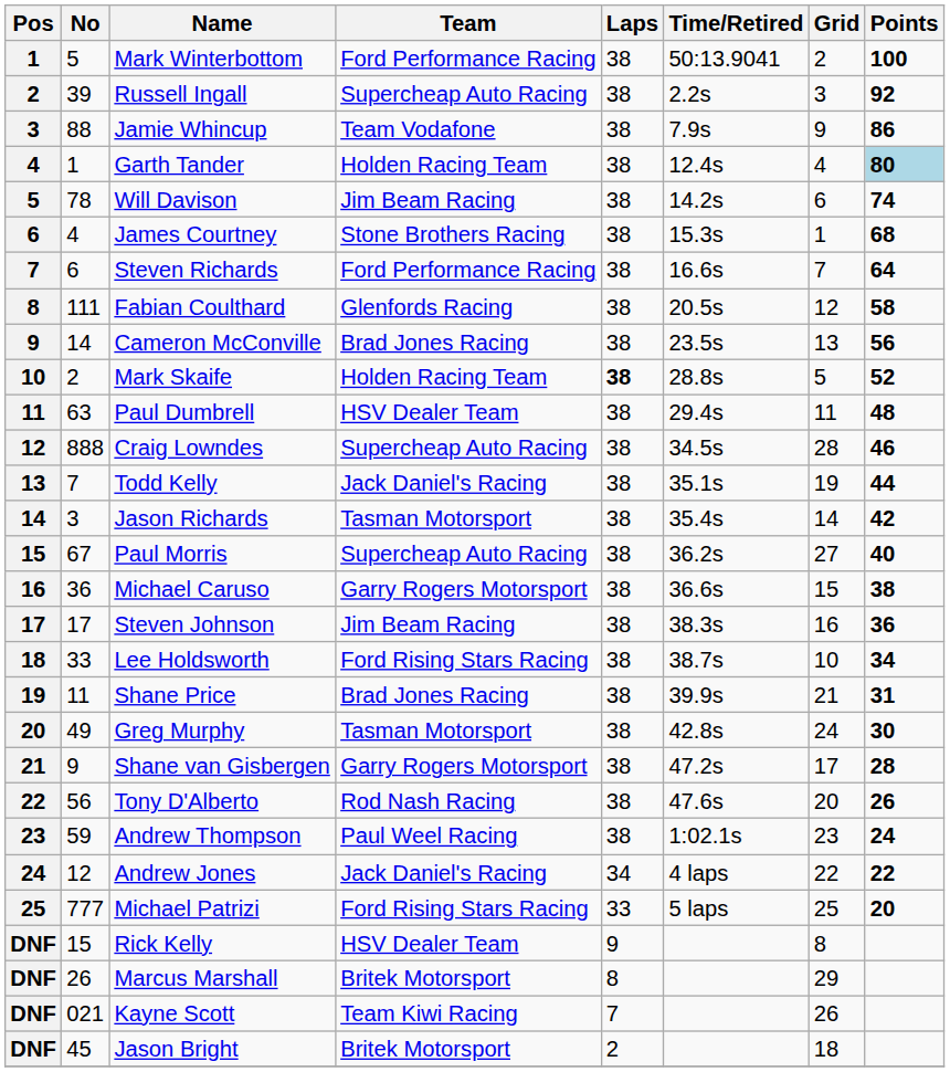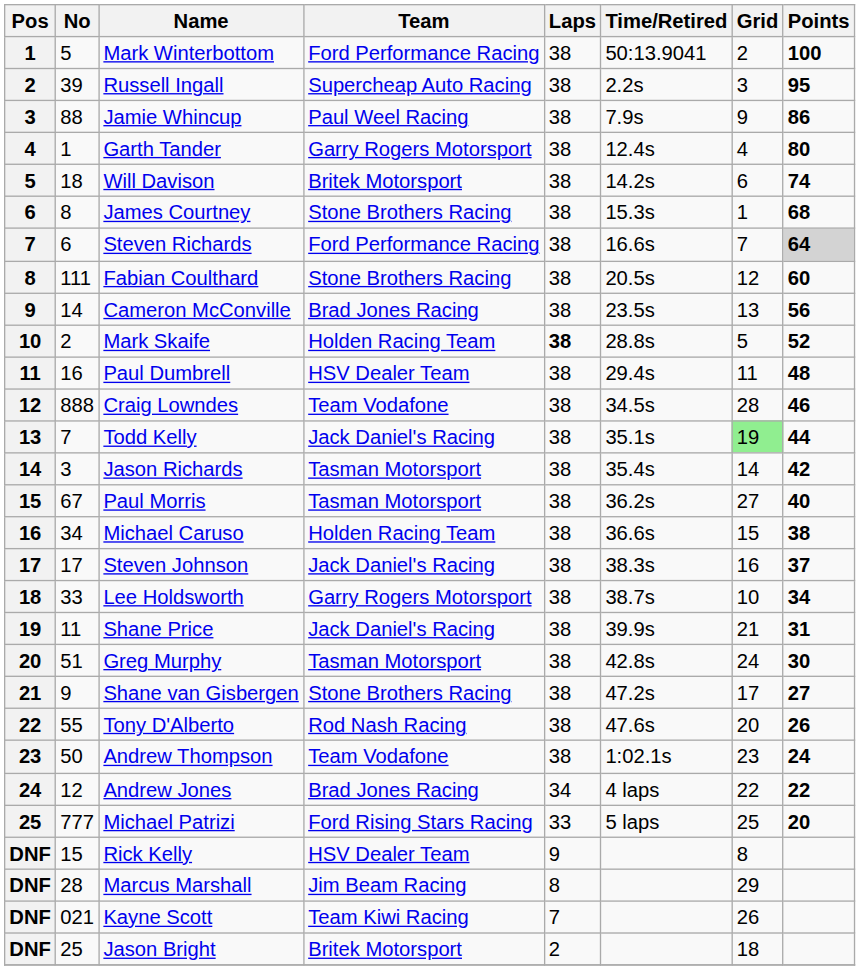 <table class="wikitable" style="font-size: 95%;">
 <tr>
 <th>Pos</th>
 <th>No</th>
 <th>Name</th>
 <th>Team</th>
 <th>Laps</th>
 <th>Time/Retired</th>
 <th>Grid</th>
 <th>Points</th>
 </tr>
 <tr>
 <th>1</th>
 <td>5</td>
 <td><a href='#'>Mark Winterbottom</a></td>
 <td><a href='#'>Ford Performance Racing</a></td>
 <td>38</td>
 <td>50:13.9041</td>
 <td>2</td>
 <td><strong>100</strong></td>
 </tr>
 <tr>
 <th>2</th>
 <td>39</td>
 <td><a href='#'>Russell Ingall</a></td>
 <td><a href='#'>Supercheap Auto Racing</a></td>
 <td>38</td>
 <td>2.2s</td>
 <td>3</td>
-<td><strong>92</strong></td>
+<td><strong>95</strong></td>
 </tr>
 <tr>
 <th>3</th>
 <td>88</td>
 <td><a href='#'>Jamie Whincup</a></td>
-<td><a href='#'>Team Vodafone</a></td>
+<td><a href='#'>Paul Weel Racing</a></td>
 <td>38</td>
 <td>7.9s</td>
 <td>9</td>
 <td><strong>86</strong></td>
 </tr>
 <tr>
 <th>4</th>
 <td>1</td>
 <td><a href='#'>Garth Tander</a></td>
-<td><a href='#'>Holden Racing Team</a></td>
+<td><a href='#'>Garry Rogers Motorsport</a></td>
 <td>38</td>
 <td>12.4s</td>
 <td>4</td>
-<td style="background: lightblue;"><strong>80</strong></td>
+<td><strong>80</strong></td>
 </tr>
 <tr>
 <th>5</th>
-<td>78</td>
+<td>18</td>
 <td><a href='#'>Will Davison</a></td>
-<td><a href='#'>Jim Beam Racing</a></td>
+<td><a href='#'>Britek Motorsport</a></td>
 <td>38</td>
 <td>14.2s</td>
 <td>6</td>
 <td><strong>74</strong></td>
 </tr>
 <tr>
 <th>6</th>
-<td>4</td>
+<td>8</td>
 <td><a href='#'>James Courtney</a></td>
 <td><a href='#'>Stone Brothers Racing</a></td>
 <td>38</td>
 <td>15.3s</td>
 <td>1</td>
 <td><strong>68</strong></td>
 </tr>
 <tr>
 <th>7</th>
 <td>6</td>
 <td><a href='#'>Steven Richards</a></td>
 <td><a href='#'>Ford Performance Racing</a></td>
 <td>38</td>
 <td>16.6s</td>
 <td>7</td>
-<td><strong>64</strong></td>
+<td style="background: lightgrey;"><strong>64</strong></td>
 </tr>
 <tr>
 <th>8</th>
 <td>111</td>
 <td><a href='#'>Fabian Coulthard</a></td>
-<td><a href='#'>Glenfords Racing</a></td>
+<td><a href='#'>Stone Brothers Racing</a></td>
 <td>38</td>
 <td>20.5s</td>
 <td>12</td>
-<td><strong>58</strong></td>
+<td><strong>60</strong></td>
 </tr>
 <tr>
 <th>9</th>
 <td>14</td>
 <td><a href='#'>Cameron McConville</a></td>
 <td><a href='#'>Brad Jones Racing</a></td>
 <td>38</td>
 <td>23.5s</td>
 <td>13</td>
 <td><strong>56</strong></td>
 </tr>
 <tr>
 <th>10</th>
 <td>2</td>
 <td><a href='#'>Mark Skaife</a></td>
 <td><a href='#'>Holden Racing Team</a></td>
 <td><strong>38</strong></td>
 <td>28.8s</td>
 <td>5</td>
 <td><strong>52</strong></td>
 </tr>
 <tr>
 <th>11</th>
-<td>63</td>
+<td>16</td>
 <td><a href='#'>Paul Dumbrell</a></td>
 <td><a href='#'>HSV Dealer Team</a></td>
 <td>38</td>
 <td>29.4s</td>
 <td>11</td>
 <td><strong>48</strong></td>
 </tr>
 <tr>
 <th>12</th>
 <td>888</td>
 <td><a href='#'>Craig Lowndes</a></td>
-<td><a href='#'>Supercheap Auto Racing</a></td>
+<td><a href='#'>Team Vodafone</a></td>
 <td>38</td>
 <td>34.5s</td>
 <td>28</td>
 <td><strong>46</strong></td>
 </tr>
 <tr>
 <th>13</th>
 <td>7</td>
 <td><a href='#'>Todd Kelly</a></td>
 <td><a href='#'>Jack Daniel's Racing</a></td>
 <td>38</td>
 <td>35.1s</td>
-<td>19</td>
+<td style="background: lightgreen;">19</td>
 <td><strong>44</strong></td>
 </tr>
 <tr>
 <th>14</th>
 <td>3</td>
 <td><a href='#'>Jason Richards</a></td>
 <td><a href='#'>Tasman Motorsport</a></td>
 <td>38</td>
 <td>35.4s</td>
 <td>14</td>
 <td><strong>42</strong></td>
 </tr>
 <tr>
 <th>15</th>
 <td>67</td>
 <td><a href='#'>Paul Morris</a></td>
-<td><a href='#'>Supercheap Auto Racing</a></td>
+<td><a href='#'>Tasman Motorsport</a></td>
 <td>38</td>
 <td>36.2s</td>
 <td>27</td>
 <td><strong>40</strong></td>
 </tr>
 <tr>
 <th>16</th>
-<td>36</td>
+<td>34</td>
 <td><a href='#'>Michael Caruso</a></td>
-<td><a href='#'>Garry Rogers Motorsport</a></td>
+<td><a href='#'>Holden Racing Team</a></td>
 <td>38</td>
 <td>36.6s</td>
 <td>15</td>
 <td><strong>38</strong></td>
 </tr>
 <tr>
 <th>17</th>
 <td>17</td>
 <td><a href='#'>Steven Johnson</a></td>
-<td><a href='#'>Jim Beam Racing</a></td>
+<td><a href='#'>Jack Daniel's Racing</a></td>
 <td>38</td>
 <td>38.3s</td>
 <td>16</td>
-<td><strong>36</strong></td>
+<td><strong>37</strong></td>
 </tr>
 <tr>
 <th>18</th>
 <td>33</td>
 <td><a href='#'>Lee Holdsworth</a></td>
-<td><a href='#'>Ford Rising Stars Racing</a></td>
+<td><a href='#'>Garry Rogers Motorsport</a></td>
 <td>38</td>
 <td>38.7s</td>
 <td>10</td>
 <td><strong>34</strong></td>
 </tr>
 <tr>
 <th>19</th>
 <td>11</td>
 <td><a href='#'>Shane Price</a></td>
-<td><a href='#'>Brad Jones Racing</a></td>
+<td><a href='#'>Jack Daniel's Racing</a></td>
 <td>38</td>
 <td>39.9s</td>
 <td>21</td>
 <td><strong>31</strong></td>
 </tr>
 <tr>
 <th>20</th>
-<td>49</td>
+<td>51</td>
 <td><a href='#'>Greg Murphy</a></td>
 <td><a href='#'>Tasman Motorsport</a></td>
 <td>38</td>
 <td>42.8s</td>
 <td>24</td>
 <td><strong>30</strong></td>
 </tr>
 <tr>
 <th>21</th>
 <td>9</td>
 <td><a href='#'>Shane van Gisbergen</a></td>
-<td><a href='#'>Garry Rogers Motorsport</a></td>
+<td><a href='#'>Stone Brothers Racing</a></td>
 <td>38</td>
 <td>47.2s</td>
 <td>17</td>
-<td><strong>28</strong></td>
+<td><strong>27</strong></td>
 </tr>
 <tr>
 <th>22</th>
-<td>56</td>
+<td>55</td>
 <td><a href='#'>Tony D'Alberto</a></td>
 <td><a href='#'>Rod Nash Racing</a></td>
 <td>38</td>
 <td>47.6s</td>
 <td>20</td>
 <td><strong>26</strong></td>
 </tr>
 <tr>
 <th>23</th>
-<td>59</td>
+<td>50</td>
 <td><a href='#'>Andrew Thompson</a></td>
-<td><a href='#'>Paul Weel Racing</a></td>
+<td><a href='#'>Team Vodafone</a></td>
 <td>38</td>
 <td>1:02.1s</td>
 <td>23</td>
 <td><strong>24</strong></td>
 </tr>
 <tr>
 <th>24</th>
 <td>12</td>
 <td><a href='#'>Andrew Jones</a></td>
-<td><a href='#'>Jack Daniel's Racing</a></td>
+<td><a href='#'>Brad Jones Racing</a></td>
 <td>34</td>
 <td> 4 laps</td>
 <td>22</td>
 <td><strong>22</strong></td>
 </tr>
 <tr>
 <th>25</th>
 <td>777</td>
 <td><a href='#'>Michael Patrizi</a></td>
 <td><a href='#'>Ford Rising Stars Racing</a></td>
 <td>33</td>
 <td> 5 laps</td>
 <td>25</td>
 <td><strong>20</strong></td>
 </tr>
 <tr>
 <th>DNF</th>
 <td>15</td>
 <td><a href='#'>Rick Kelly</a></td>
 <td><a href='#'>HSV Dealer Team</a></td>
 <td>9</td>
 <td></td>
 <td>8</td>
 <td></td>
 </tr>
 <tr>
 <th>DNF</th>
-<td>26</td>
+<td>28</td>
 <td><a href='#'>Marcus Marshall</a></td>
-<td><a href='#'>Britek Motorsport</a></td>
+<td><a href='#'>Jim Beam Racing</a></td>
 <td>8</td>
 <td></td>
 <td>29</td>
 <td></td>
 </tr>
 <tr>
 <th>DNF</th>
 <td>021</td>
 <td><a href='#'>Kayne Scott</a></td>
 <td><a href='#'>Team Kiwi Racing</a></td>
 <td>7</td>
 <td></td>
 <td>26</td>
 <td></td>
 </tr>
 <tr>
 <th>DNF</th>
-<td>45</td>
+<td>25</td>
 <td><a href='#'>Jason Bright</a></td>
 <td><a href='#'>Britek Motorsport</a></td>
 <td>2</td>
 <td></td>
 <td>18</td>
 <td></td>
 </tr>
 <tr>
 </tr>
 </table>
